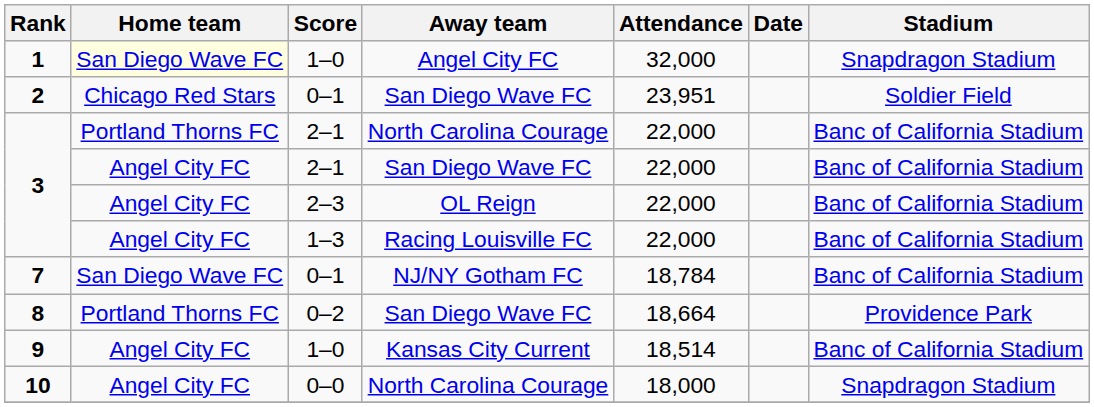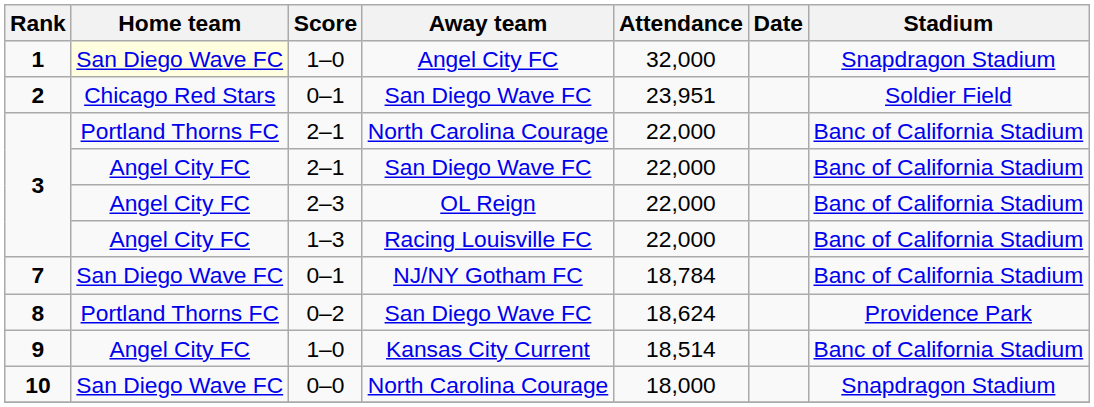 <table class="wikitable sortable" style="font-size: 95%;text-align: center;">
 <tr>
 <th>Rank</th>
 <th>Home team</th>
 <th>Score</th>
 <th>Away team</th>
 <th>Attendance</th>
 <th>Date</th>
 <th>Stadium</th>
 </tr>
 <tr>
 <td><strong>1</strong></td>
 <td style="background: lightyellow;"><a href='#'>San Diego Wave FC</a></td>
 <td>1–0</td>
 <td><a href='#'>Angel City FC</a></td>
 <td>32,000</td>
 <td></td>
 <td><a href='#'>Snapdragon Stadium</a></td>
 </tr>
 <tr>
 <td><strong>2</strong></td>
 <td><a href='#'>Chicago Red Stars</a></td>
 <td>0–1</td>
 <td><a href='#'>San Diego Wave FC</a></td>
 <td>23,951</td>
 <td></td>
 <td><a href='#'>Soldier Field</a></td>
 </tr>
 <tr>
 <td rowspan=4><strong>3</strong></td>
 <td><a href='#'>Portland Thorns FC</a></td>
 <td>2–1</td>
 <td><a href='#'>North Carolina Courage</a></td>
 <td>22,000</td>
 <td></td>
 <td><a href='#'>Banc of California Stadium</a></td>
 </tr>
 <tr>
 <td><a href='#'>Angel City FC</a></td>
 <td>2–1</td>
 <td><a href='#'>San Diego Wave FC</a></td>
 <td>22,000</td>
 <td></td>
 <td><a href='#'>Banc of California Stadium</a></td>
 </tr>
 <tr>
 <td><a href='#'>Angel City FC</a></td>
 <td>2–3</td>
 <td><a href='#'>OL Reign</a></td>
 <td>22,000</td>
 <td></td>
 <td><a href='#'>Banc of California Stadium</a></td>
 </tr>
 <tr>
 <td><a href='#'>Angel City FC</a></td>
 <td>1–3</td>
 <td><a href='#'>Racing Louisville FC</a></td>
 <td>22,000</td>
 <td></td>
 <td><a href='#'>Banc of California Stadium</a></td>
 </tr>
 <tr>
 <td><strong>7</strong></td>
 <td><a href='#'>San Diego Wave FC</a></td>
 <td>0–1</td>
 <td><a href='#'>NJ/NY Gotham FC</a></td>
 <td>18,784</td>
 <td></td>
 <td><a href='#'>Banc of California Stadium</a></td>
 </tr>
 <tr>
 <td><strong>8</strong></td>
 <td><a href='#'>Portland Thorns FC</a></td>
 <td>0–2</td>
 <td><a href='#'>San Diego Wave FC</a></td>
-<td>18,664</td>
+<td>18,624</td>
 <td></td>
 <td><a href='#'>Providence Park</a></td>
 </tr>
 <tr>
 <td><strong>9</strong></td>
 <td><a href='#'>Angel City FC</a></td>
 <td>1–0</td>
 <td><a href='#'>Kansas City Current</a></td>
 <td>18,514</td>
 <td></td>
 <td><a href='#'>Banc of California Stadium</a></td>
 </tr>
 <tr>
 <td><strong>10</strong></td>
-<td><a href='#'>Angel City FC</a></td>
+<td><a href='#'>San Diego Wave FC</a></td>
 <td>0–0</td>
 <td><a href='#'>North Carolina Courage</a></td>
 <td>18,000</td>
 <td></td>
 <td><a href='#'>Snapdragon Stadium</a></td>
 </tr>
 <tr>
 </tr>
 <tr>
 </tr>
 </table>
